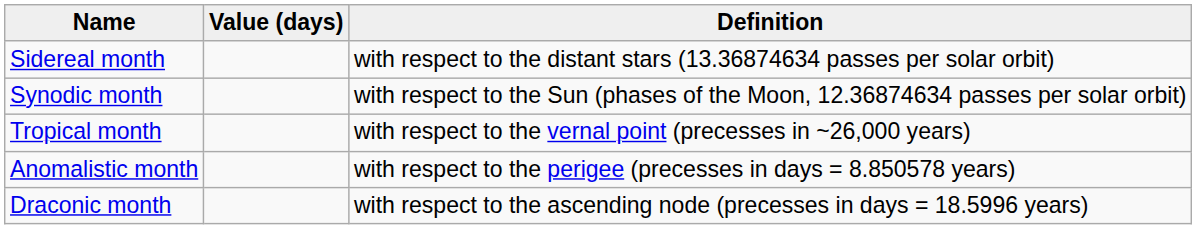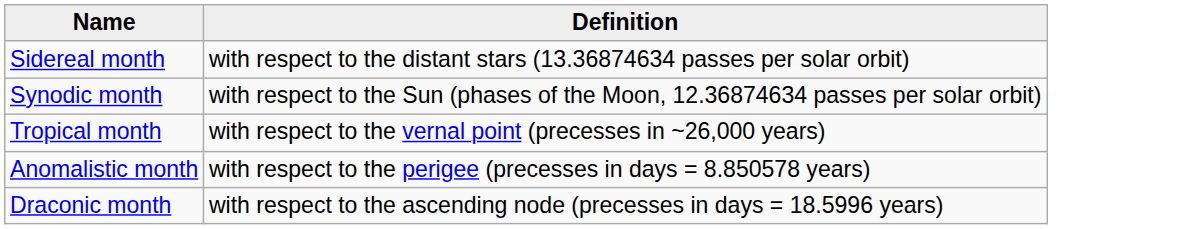 <table class="wikitable">
 <tr>
 <th style="background:#efefef;">Name</th>
-<th style="background:#efefef;">Value (days)</th>
 <th style="background:#efefef;">Definition</th>
 </tr>
 <tr>
 <td><a href='#'>Sidereal month</a></td>
-<td></td>
 <td>with respect to the distant stars (13.36874634 passes per solar orbit) </td>
 </tr>
 <tr>
 <td><a href='#'>Synodic month</a></td>
-<td></td>
 <td>with respect to the Sun (phases of the Moon, 12.36874634 passes per solar orbit)</td>
 </tr>
 <tr>
 <td><a href='#'>Tropical month</a></td>
-<td></td>
 <td>with respect to the <a href='#'>vernal point</a> (precesses in ~26,000 years)</td>
 </tr>
 <tr>
 <td><a href='#'>Anomalistic month</a></td>
-<td></td>
 <td>with respect to the <a href='#'>perigee</a> (precesses in  days = 8.850578 years)</td>
 </tr>
 <tr>
 <td><a href='#'>Draconic month</a></td>
-<td></td>
 <td>with respect to the ascending node (precesses in  days = 18.5996 years)</td>
 </tr>
 </table>
